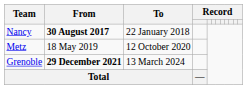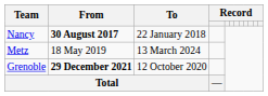 <table class=wikitable style="text-align: center">
 <tr>
 <th rowspan=2>Team</th>
 <th rowspan=2>From</th>
 <th rowspan=2>To</th>
 <th colspan=9>Record</th>
 </tr>
 <tr>
 <th></th>
 <th></th>
 <th></th>
 <th></th>
 <th></th>
 <th></th>
 <th></th>
 <th></th>
 <th></th>
 </tr>
 <tr>
 <td align=left><a href='#'>Nancy</a></td>
 <td align=left><strong>30 August 2017</strong></td>
 <td align=left>22 January 2018<br></td>
 <td></td>
 </tr>
 <tr>
 <td align=left><a href='#'>Metz</a></td>
 <td align=left>18 May 2019</td>
-<td align=left>12 October 2020<br></td>
+<td align=left>13 March 2024<br></td>
 <td></td>
 </tr>
 <tr>
 <td align=left><a href='#'>Grenoble</a></td>
 <td align=left><strong>29 December 2021</strong></td>
-<td align=left>13 March 2024<br></td>
+<td align=left>12 October 2020<br></td>
 <td></td>
 </tr>
 <tr>
 <th colspan=3>Total<br></th>
 <th>—</th>
 </tr>
 </table>
